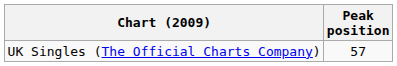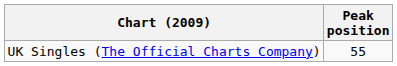 <table class="wikitable sortable">
 <tr>
 <th>Chart (2009)</th>
 <th>Peak<br>position</th>
 </tr>
 <tr>
 </tr>
 <tr>
 <td>UK Singles (<a href='#'>The Official Charts Company</a>)</td>
-<td align="center">57</td>
+<td align="center">55</td>
 </tr>
 <tr>
 </tr>
 </table>
